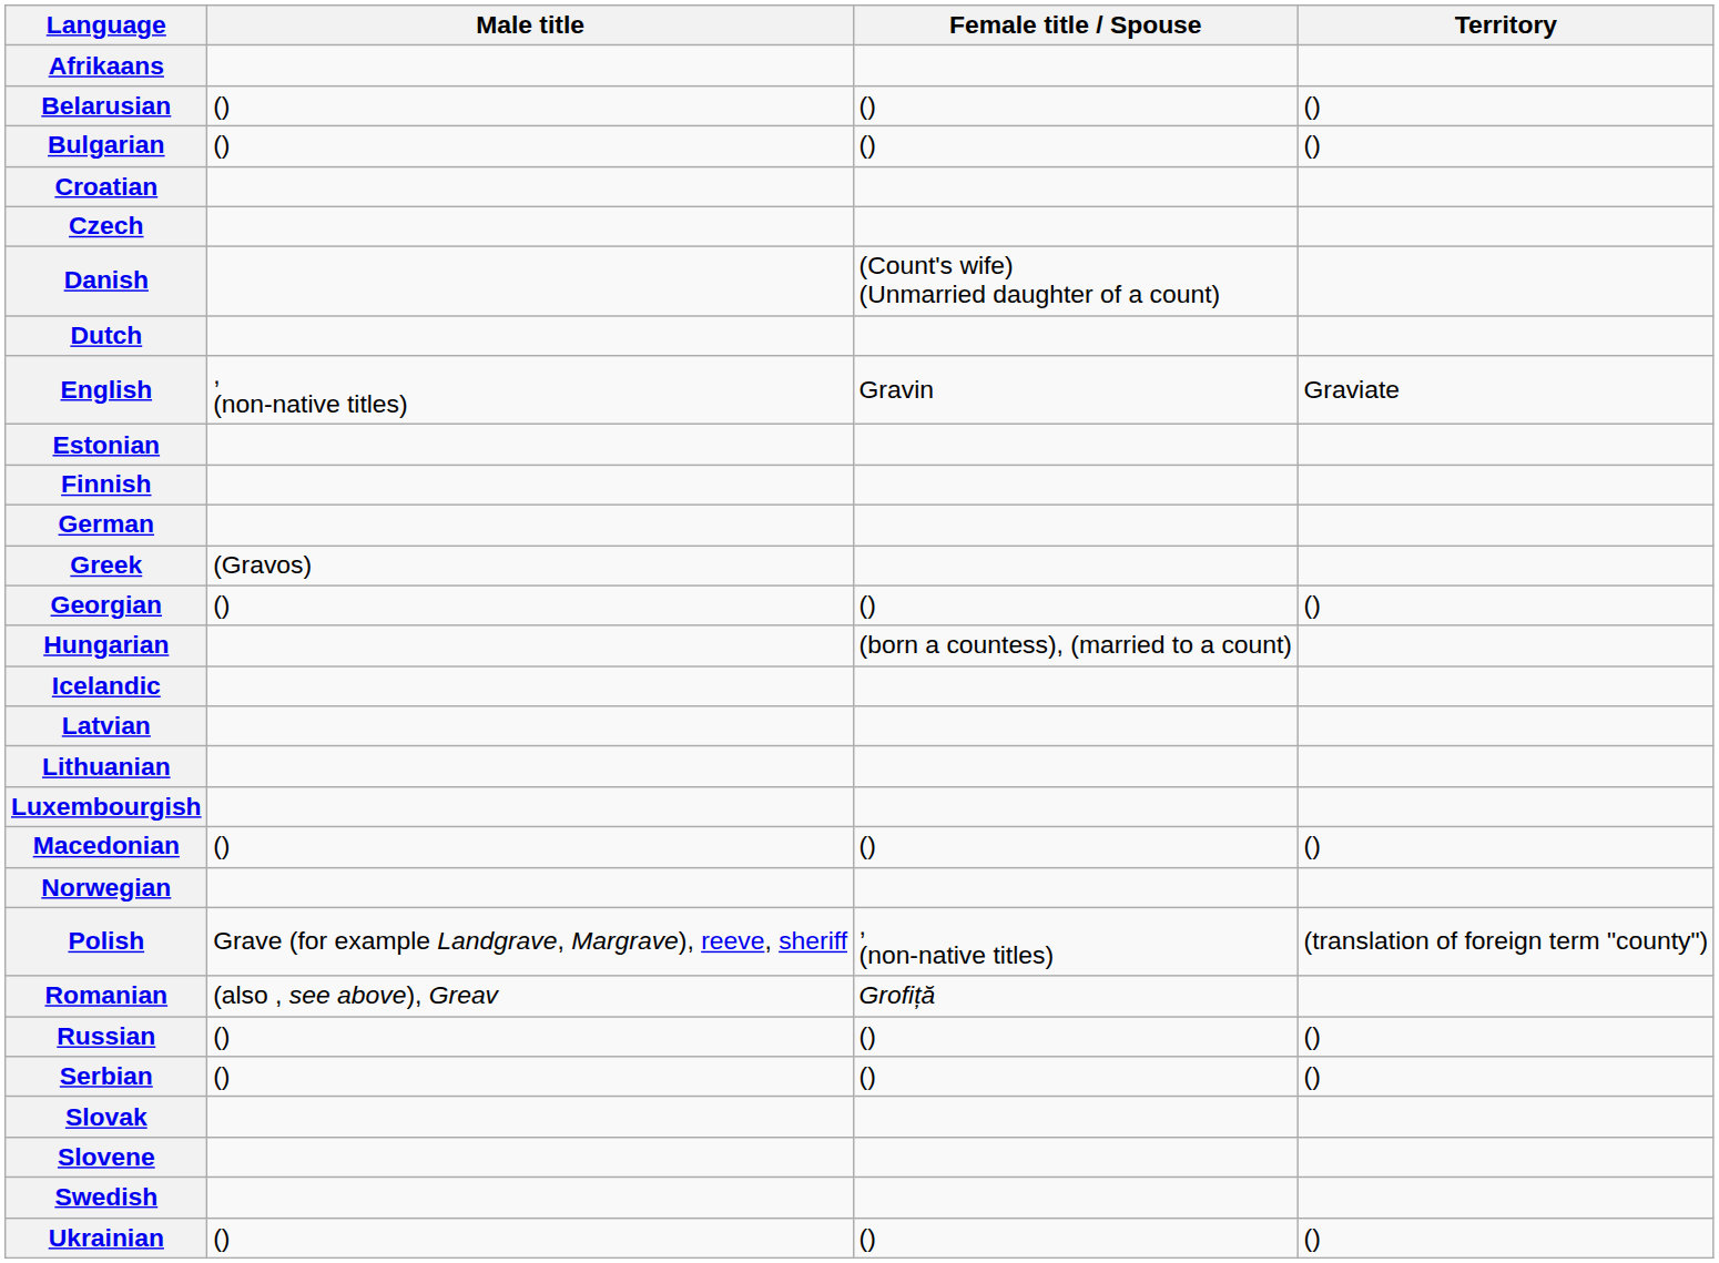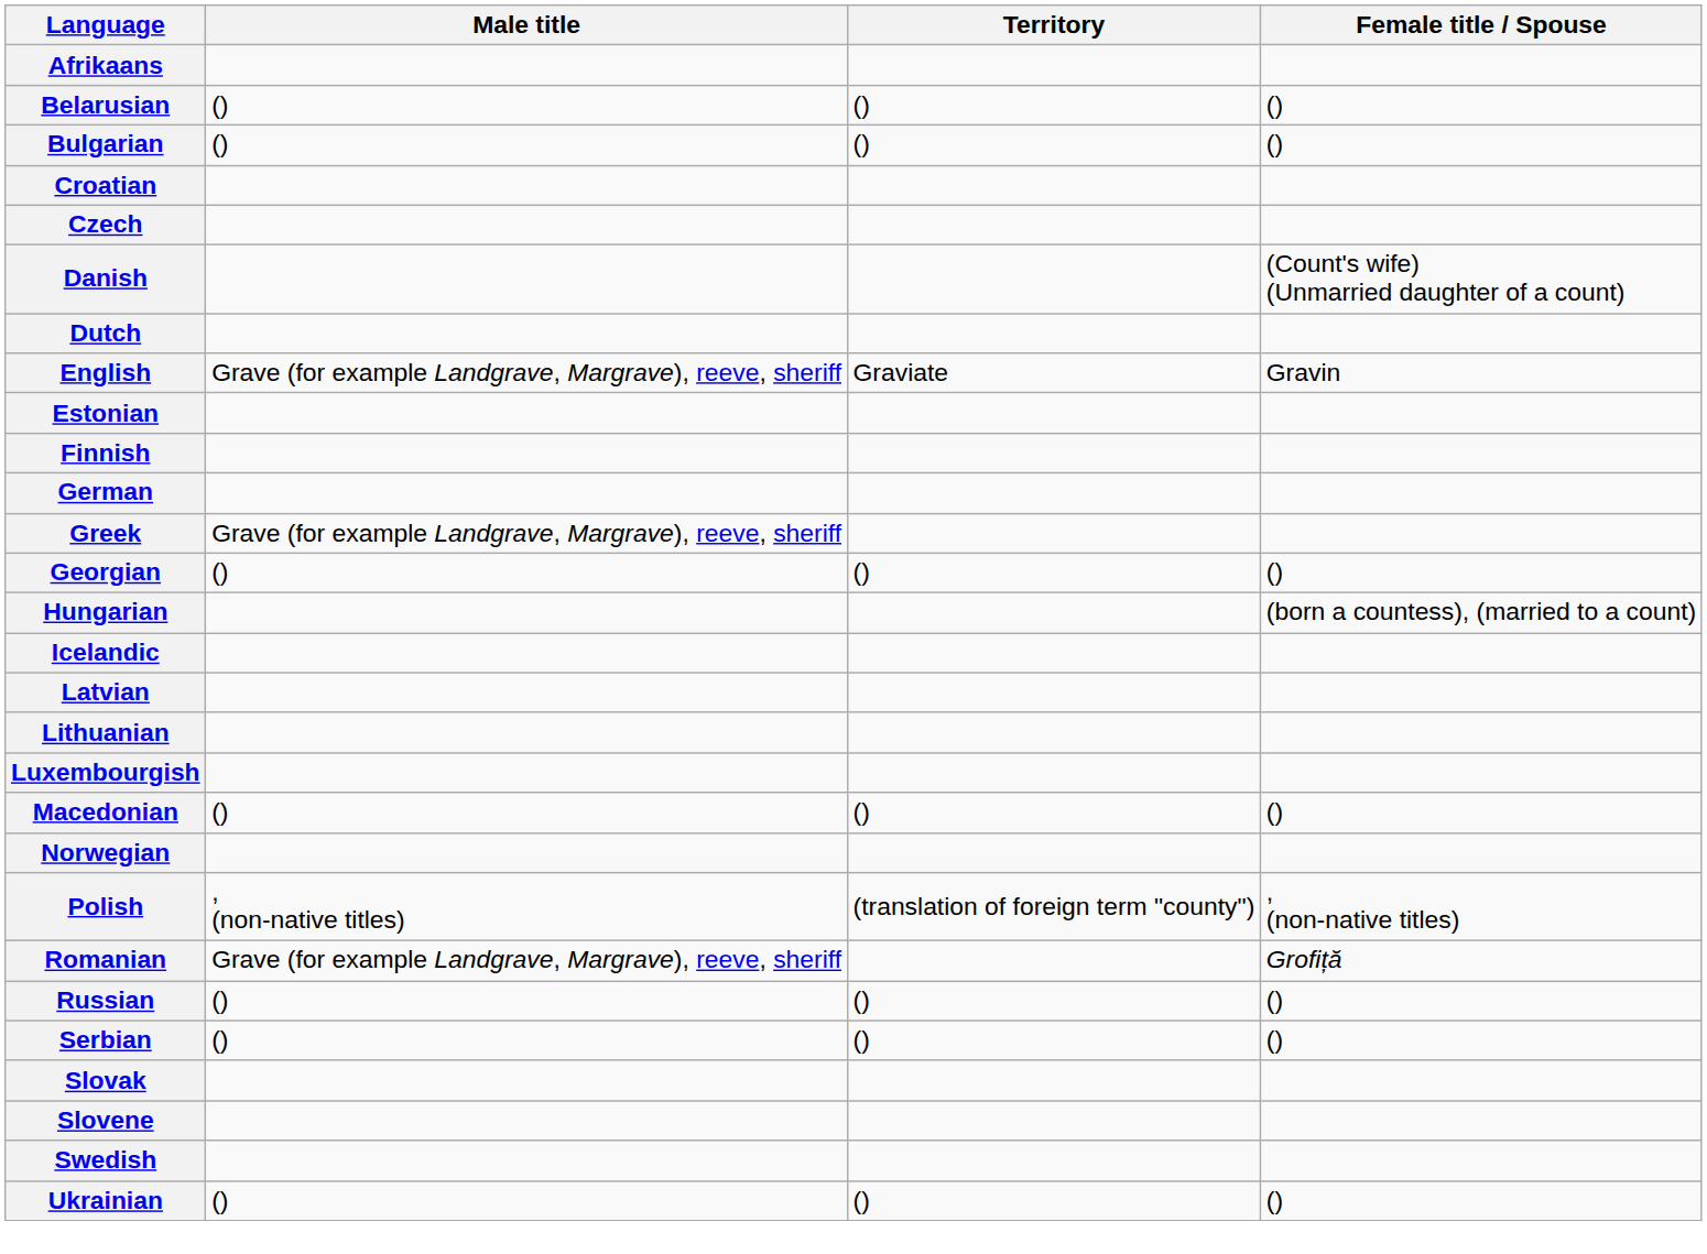 <table class="wikitable">
 <tr>
 <th scope="col"><a href='#'>Language</a></th>
 <th scope="col">Male title</th>
+<th scope="col">Territory</th>
 <th scope="col">Female title / Spouse</th>
-<th scope="col">Territory</th>
 </tr>
 <tr>
 <th scope="row"><a href='#'>Afrikaans</a></th>
 <td></td>
 <td></td>
 <td></td>
 </tr>
 <tr>
 <th scope="row"><a href='#'>Belarusian</a></th>
 <td> ()</td>
 <td> ()</td>
 <td> ()</td>
 </tr>
 <tr>
 <th scope="row"><a href='#'>Bulgarian</a></th>
 <td> ()</td>
 <td> ()</td>
 <td> ()</td>
 </tr>
 <tr>
 <th scope="row"><a href='#'>Croatian</a></th>
 <td></td>
 <td></td>
 <td></td>
 </tr>
 <tr>
 <th scope="row"><a href='#'>Czech</a></th>
 <td></td>
 <td></td>
 <td></td>
 </tr>
 <tr>
 <th scope="row"><a href='#'>Danish</a></th>
 <td></td>
+<td></td>
 <td> (Count's wife)<br> (Unmarried daughter of a count)</td>
-<td></td>
 </tr>
 <tr>
 <th scope="row"><a href='#'>Dutch</a></th>
 <td></td>
 <td></td>
 <td></td>
 </tr>
 <tr>
 <th scope="row"><a href='#'>English</a></th>
-<td>, <br>(non-native titles)</td>
+<td>Grave (for example <em>Landgrave</em>, <em>Margrave</em>), <a href='#'>reeve</a>, <a href='#'>sheriff</a></td>
+<td>Graviate</td>
 <td>Gravin</td>
-<td>Graviate</td>
 </tr>
 <tr>
 <th scope="row"><a href='#'>Estonian</a></th>
 <td></td>
 <td></td>
 <td></td>
 </tr>
 <tr>
 <th scope="row"><a href='#'>Finnish</a></th>
 <td></td>
 <td></td>
 <td></td>
 </tr>
 <tr>
 <th scope="row"><a href='#'>German</a></th>
 <td></td>
 <td></td>
 <td></td>
 </tr>
 <tr>
 <th scope="row"><a href='#'>Greek</a></th>
-<td> (Gravos)</td>
+<td>Grave (for example <em>Landgrave</em>, <em>Margrave</em>), <a href='#'>reeve</a>, <a href='#'>sheriff</a></td>
 <td></td>
 <td></td>
 </tr>
 <tr>
 <th scope="row"><a href='#'>Georgian</a></th>
 <td> ()</td>
 <td> ()</td>
 <td> ()</td>
 </tr>
 <tr>
 <th scope="row"><a href='#'>Hungarian</a></th>
 <td></td>
+<td></td>
 <td> (born a countess),  (married to a count)</td>
-<td></td>
 </tr>
 <tr>
 <th scope="row"><a href='#'>Icelandic</a></th>
 <td></td>
 <td></td>
 <td></td>
 </tr>
 <tr>
 <th scope="row"><a href='#'>Latvian</a></th>
 <td></td>
 <td></td>
 <td></td>
 </tr>
 <tr>
 <th scope="row"><a href='#'>Lithuanian</a></th>
 <td></td>
 <td></td>
 <td></td>
 </tr>
 <tr>
 <th scope="row"><a href='#'>Luxembourgish</a></th>
 <td></td>
 <td></td>
 <td></td>
 </tr>
 <tr>
 <th scope="row"><a href='#'>Macedonian</a></th>
 <td> ()</td>
 <td> ()</td>
 <td> ()</td>
 </tr>
 <tr>
 <th scope="row"><a href='#'>Norwegian</a></th>
 <td></td>
 <td></td>
 <td></td>
 </tr>
 <tr>
 <th scope="row"><a href='#'>Polish</a></th>
-<td>Grave (for example <em>Landgrave</em>, <em>Margrave</em>), <a href='#'>reeve</a>, <a href='#'>sheriff</a></td>
 <td>, <br>(non-native titles)</td>
 <td> (translation of foreign term "county")</td>
+<td>, <br>(non-native titles)</td>
 </tr>
 <tr>
 <th scope="row"><a href='#'>Romanian</a></th>
-<td> (also , <em>see above</em>), <em>Greav</em></td>
+<td>Grave (for example <em>Landgrave</em>, <em>Margrave</em>), <a href='#'>reeve</a>, <a href='#'>sheriff</a></td>
+<td></td>
 <td><em>Grofiță</em></td>
-<td></td>
 </tr>
 <tr>
 <th scope="row"><a href='#'>Russian</a></th>
 <td> ()</td>
 <td> ()</td>
 <td> ()</td>
 </tr>
 <tr>
 <th scope="row"><a href='#'>Serbian</a></th>
 <td> ()</td>
 <td> ()</td>
 <td> ()</td>
 </tr>
 <tr>
 <th scope="row"><a href='#'>Slovak</a></th>
 <td></td>
 <td></td>
 <td></td>
 </tr>
 <tr>
 <th scope="row"><a href='#'>Slovene</a></th>
 <td></td>
 <td></td>
 <td></td>
 </tr>
 <tr>
 <th scope="row"><a href='#'>Swedish</a></th>
 <td></td>
 <td></td>
 <td></td>
 </tr>
 <tr>
 <th scope="row"><a href='#'>Ukrainian</a></th>
 <td> ()</td>
 <td> ()</td>
 <td> ()</td>
 </tr>
 </table>
